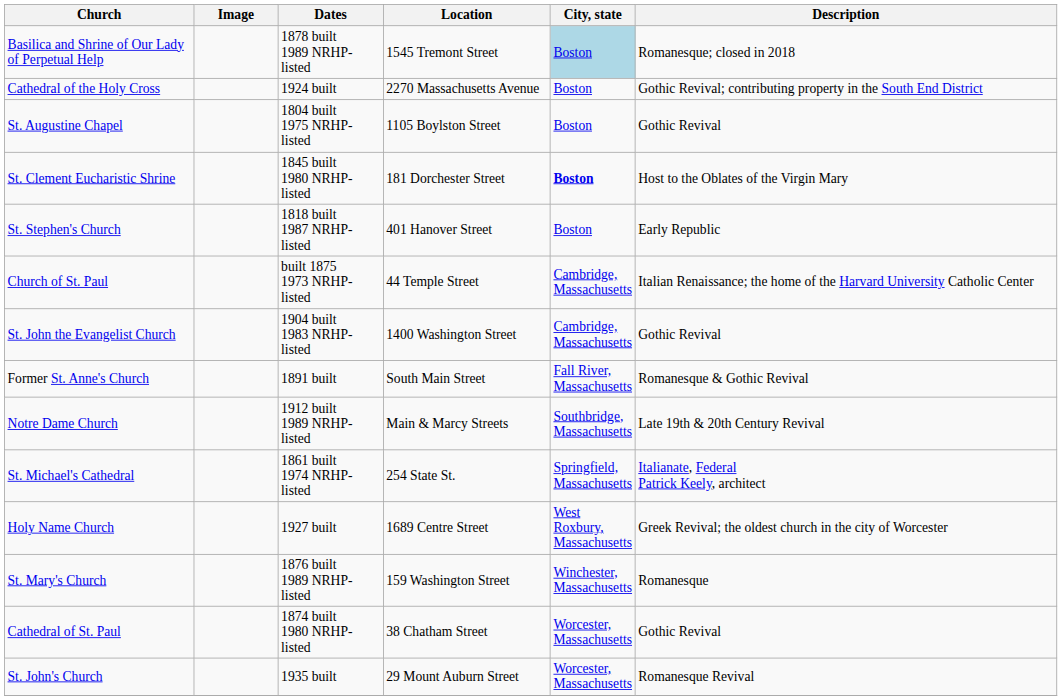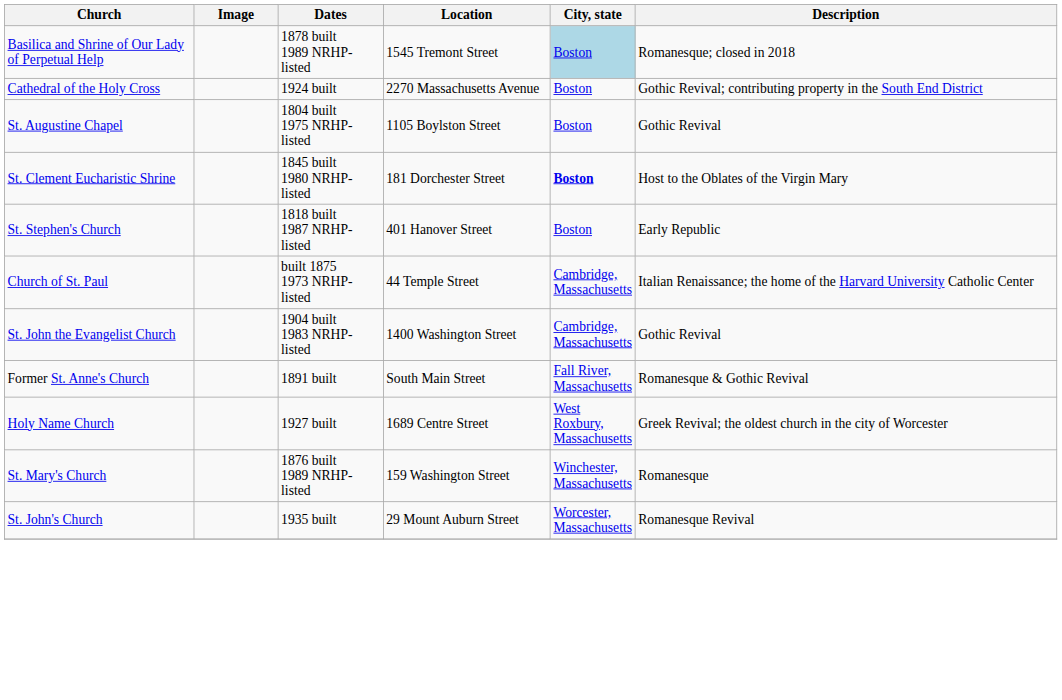 <table class="wikitable sortable" style="width:98%">
 <tr>
 <th width = 18%><strong>Church</strong></th>
 <th width = 8% class="unsortable"><strong>Image</strong></th>
 <th width = 10%><strong>Dates</strong></th>
 <th><strong>Location</strong></th>
 <th width = 8%><strong>City, state</strong></th>
 <th class="unsortable"><strong>Description</strong></th>
 </tr>
 <tr>
 <td><a href='#'>Basilica and Shrine of Our Lady of Perpetual Help</a></td>
 <td></td>
 <td>1878 built<br>1989 NRHP-listed</td>
 <td>1545 Tremont Street</td>
 <td style="background: lightblue;"><a href='#'>Boston</a></td>
 <td>Romanesque; closed in 2018</td>
 </tr>
 <tr>
 <td><a href='#'>Cathedral of the Holy Cross</a></td>
 <td></td>
 <td>1924 built</td>
 <td>2270 Massachusetts Avenue</td>
 <td><a href='#'>Boston</a></td>
 <td>Gothic Revival; contributing property in the <a href='#'>South End District</a></td>
 </tr>
 <tr>
 <td><a href='#'>St. Augustine Chapel</a></td>
 <td></td>
 <td>1804 built<br>1975 NRHP-listed</td>
 <td>1105 Boylston Street</td>
 <td><a href='#'>Boston</a></td>
 <td>Gothic Revival</td>
 </tr>
 <tr>
 <td><a href='#'>St. Clement Eucharistic Shrine</a></td>
 <td></td>
 <td>1845 built<br>1980 NRHP-listed</td>
 <td>181 Dorchester Street</td>
 <td><strong><a href='#'>Boston</a></strong></td>
 <td>Host to the Oblates of the Virgin Mary</td>
 </tr>
 <tr>
 <td><a href='#'>St. Stephen's Church</a></td>
 <td></td>
 <td>1818 built<br>1987 NRHP-listed</td>
 <td>401 Hanover Street</td>
 <td><a href='#'>Boston</a></td>
 <td>Early Republic</td>
 </tr>
 <tr>
 <td><a href='#'>Church of St. Paul</a></td>
 <td></td>
 <td>built 1875<br>1973 NRHP-listed</td>
 <td>44 Temple Street</td>
 <td><a href='#'>Cambridge, Massachusetts</a></td>
 <td>Italian Renaissance; the home of the <a href='#'>Harvard University</a> Catholic Center</td>
 </tr>
 <tr>
 <td><a href='#'>St. John the Evangelist Church</a></td>
 <td></td>
 <td>1904 built<br>1983 NRHP-listed</td>
 <td>1400 Washington Street</td>
 <td><a href='#'>Cambridge, Massachusetts</a></td>
 <td>Gothic Revival</td>
 </tr>
 <tr>
 <td>Former <a href='#'>St. Anne's Church</a></td>
 <td></td>
 <td>1891 built</td>
 <td>South Main Street</td>
 <td><a href='#'>Fall River, Massachusetts</a></td>
 <td>Romanesque & Gothic Revival</td>
 </tr>
 <tr>
-<td><a href='#'>Notre Dame Church</a></td>
-<td></td>
-<td>1912 built<br>1989 NRHP-listed</td>
-<td>Main & Marcy Streets</td>
-<td><a href='#'>Southbridge, Massachusetts</a></td>
-<td>Late 19th & 20th Century Revival</td>
-</tr>
-<tr>
-<td><a href='#'>St. Michael's Cathedral</a></td>
-<td></td>
-<td>1861 built<br>1974 NRHP-listed</td>
-<td>254 State St.<br><small></small></td>
-<td><a href='#'>Springfield, Massachusetts</a></td>
-<td><a href='#'>Italianate</a>, <a href='#'>Federal</a><br><a href='#'>Patrick Keely</a>, architect</td>
-</tr>
-<tr>
 <td><a href='#'>Holy Name Church</a></td>
 <td></td>
 <td>1927 built</td>
 <td>1689 Centre Street</td>
 <td><a href='#'>West Roxbury, Massachusetts</a></td>
 <td>Greek Revival; the oldest church in the city of Worcester</td>
 </tr>
 <tr>
 <td><a href='#'>St. Mary's Church</a></td>
 <td></td>
 <td>1876 built<br>1989 NRHP-listed</td>
 <td>159 Washington Street</td>
 <td><a href='#'>Winchester, Massachusetts</a></td>
 <td>Romanesque</td>
 </tr>
 <tr>
-<td><a href='#'>Cathedral of St. Paul</a></td>
-<td></td>
-<td>1874 built<br>1980 NRHP-listed</td>
-<td>38 Chatham Street</td>
-<td><a href='#'>Worcester, Massachusetts</a></td>
-<td>Gothic Revival</td>
-</tr>
-<tr>
 <td><a href='#'>St. John's Church</a></td>
 <td></td>
 <td>1935 built</td>
 <td>29 Mount Auburn Street</td>
 <td><a href='#'>Worcester, Massachusetts</a></td>
 <td>Romanesque Revival</td>
 </tr>
 <tr>
 </tr>
 </table>
